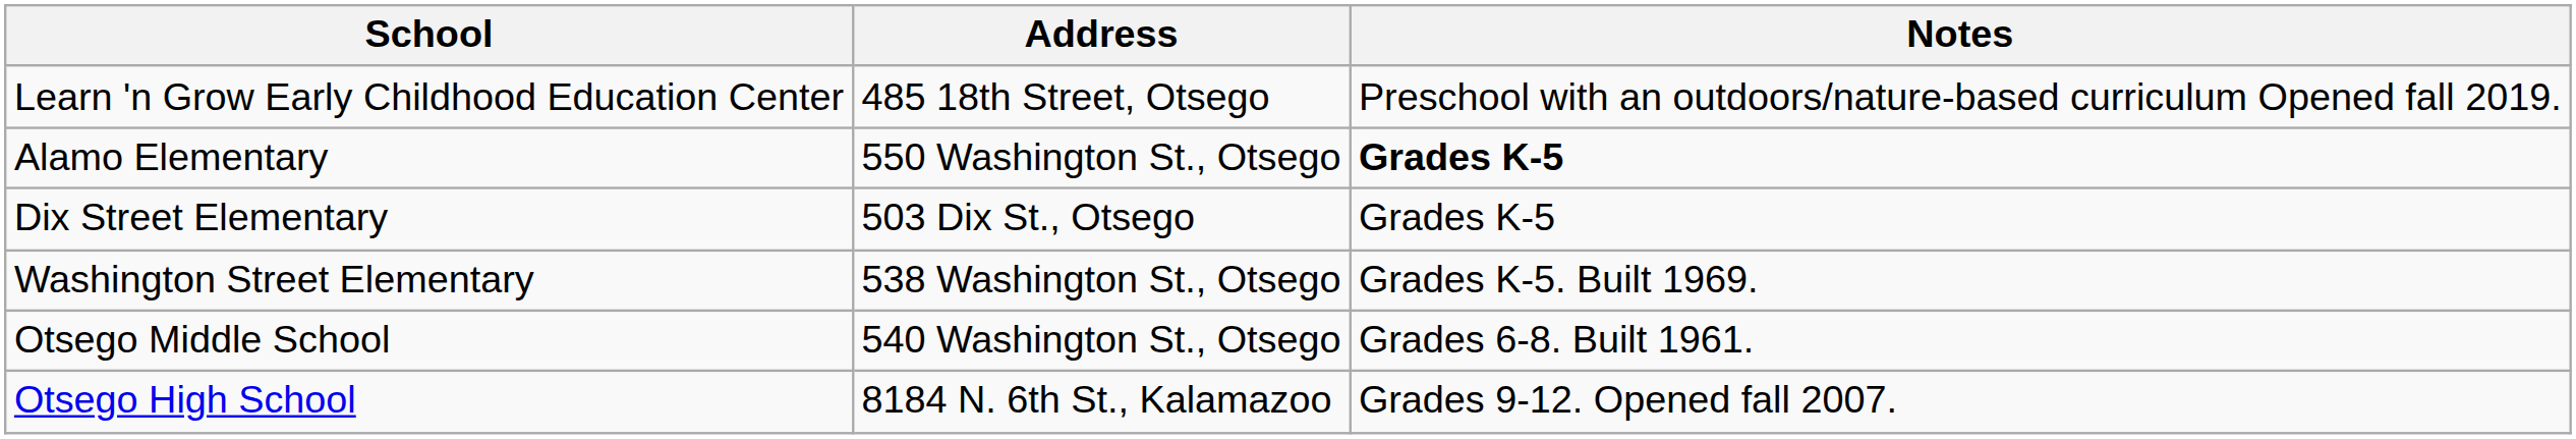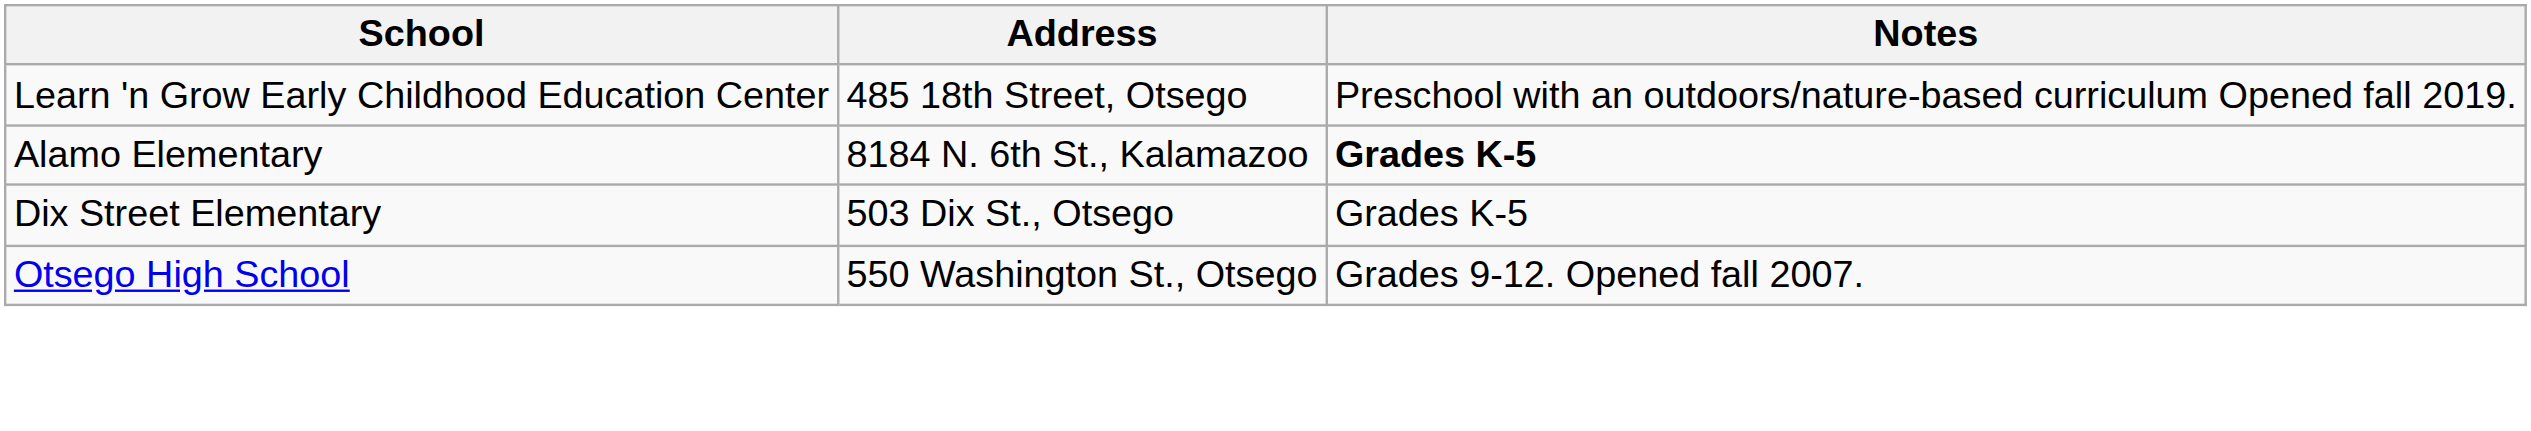 <table class="wikitable">
 <tr>
 <th>School</th>
 <th>Address</th>
 <th>Notes</th>
 </tr>
 <tr>
 <td>Learn 'n Grow Early Childhood Education Center</td>
 <td>485 18th Street, Otsego</td>
 <td>Preschool with an outdoors/nature-based curriculum Opened fall 2019.</td>
 </tr>
 <tr>
 <td>Alamo Elementary</td>
-<td>550 Washington St., Otsego</td>
+<td>8184 N. 6th St., Kalamazoo</td>
 <td><strong>Grades K-5</strong></td>
 </tr>
 <tr>
 <td>Dix Street Elementary</td>
 <td>503 Dix St., Otsego</td>
 <td>Grades K-5</td>
 </tr>
 <tr>
-<td>Washington Street Elementary</td>
-<td>538 Washington St., Otsego</td>
-<td>Grades K-5. Built 1969.</td>
-</tr>
-<tr>
-<td>Otsego Middle School</td>
-<td>540 Washington St., Otsego</td>
-<td>Grades 6-8. Built 1961.</td>
-</tr>
-<tr>
 <td><a href='#'>Otsego High School</a></td>
-<td>8184 N. 6th St., Kalamazoo</td>
+<td>550 Washington St., Otsego</td>
 <td>Grades 9-12. Opened fall 2007.</td>
 </tr>
 </table>
